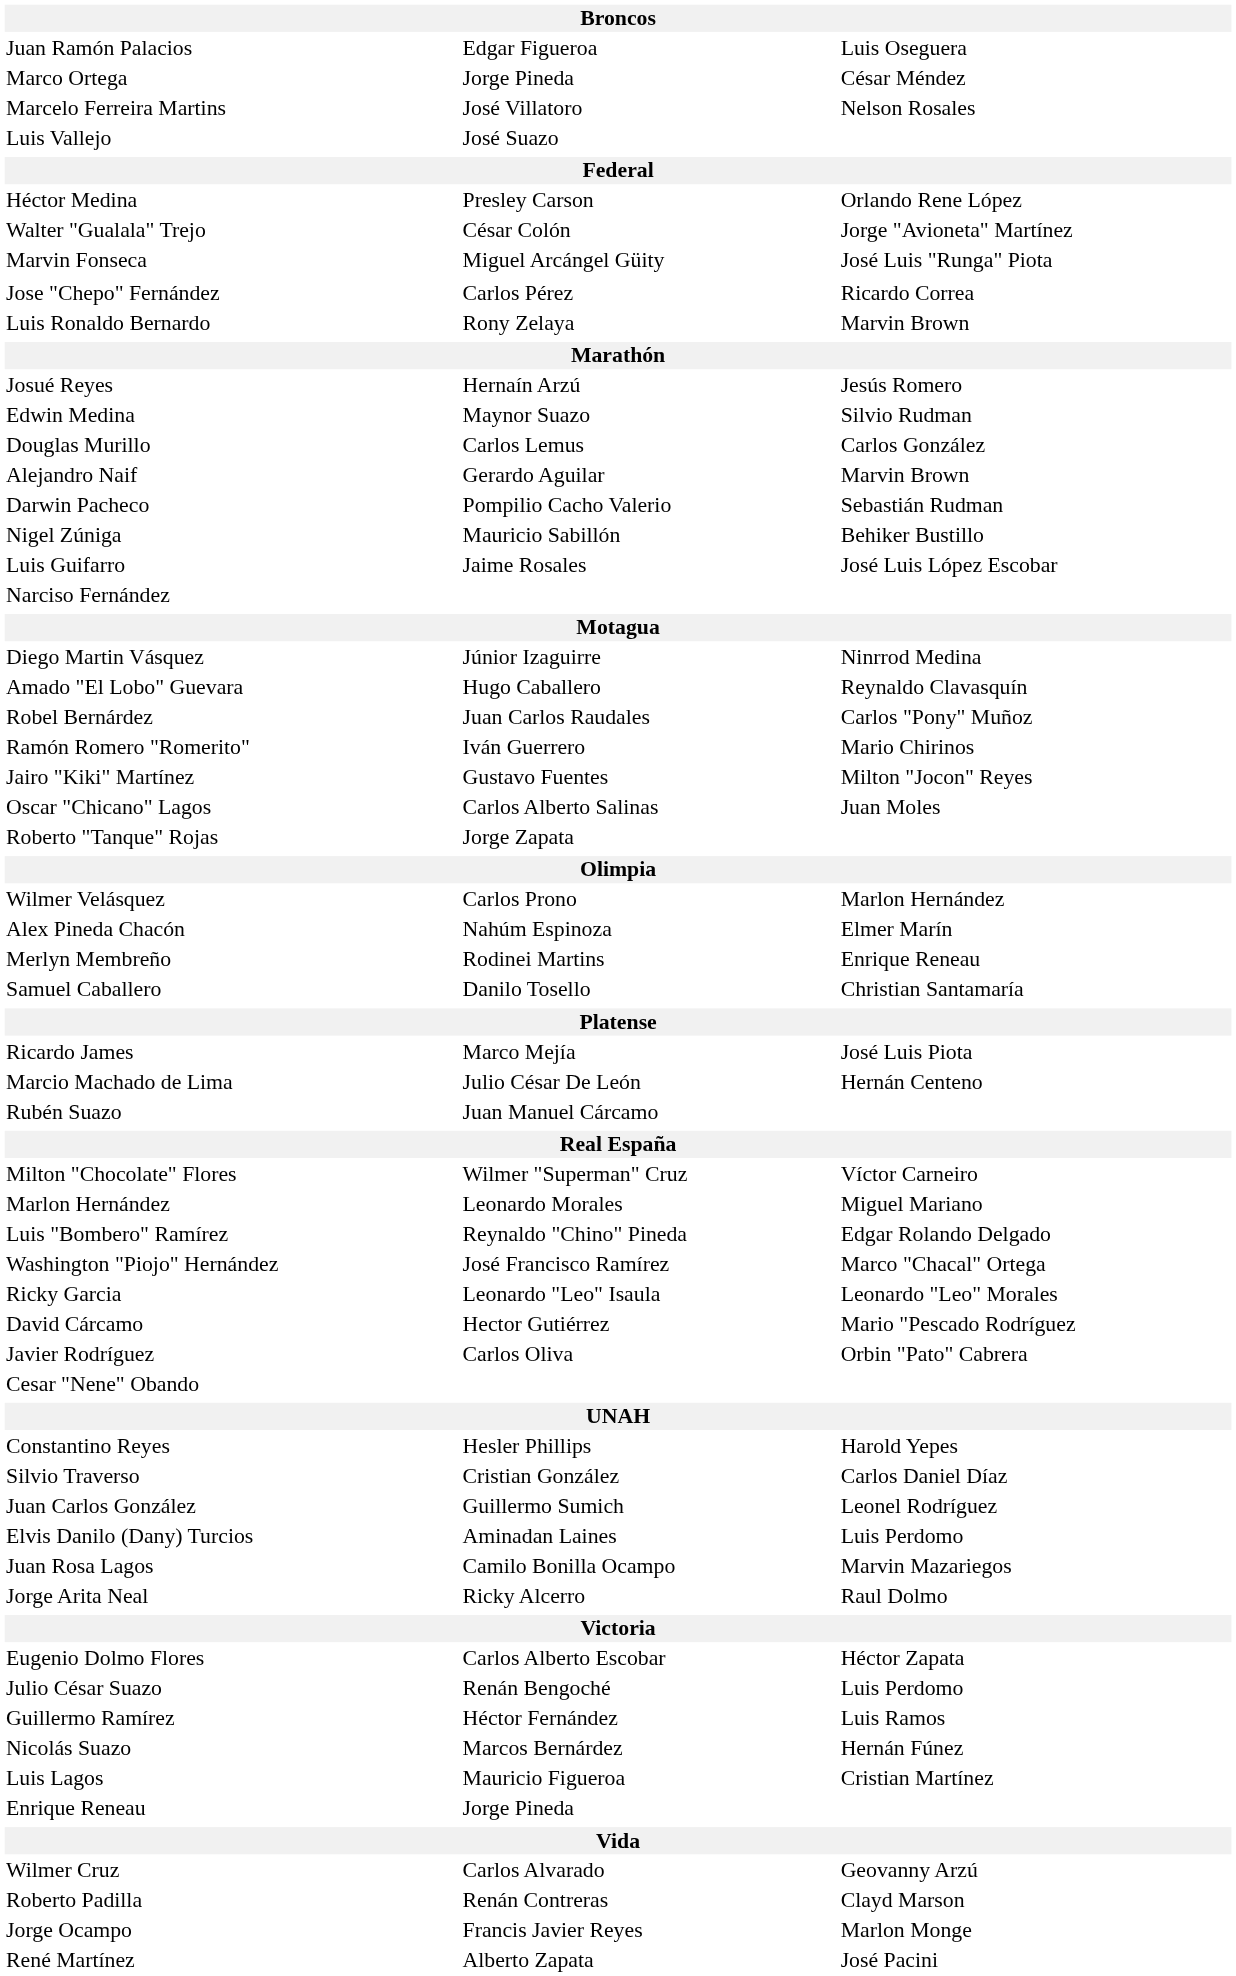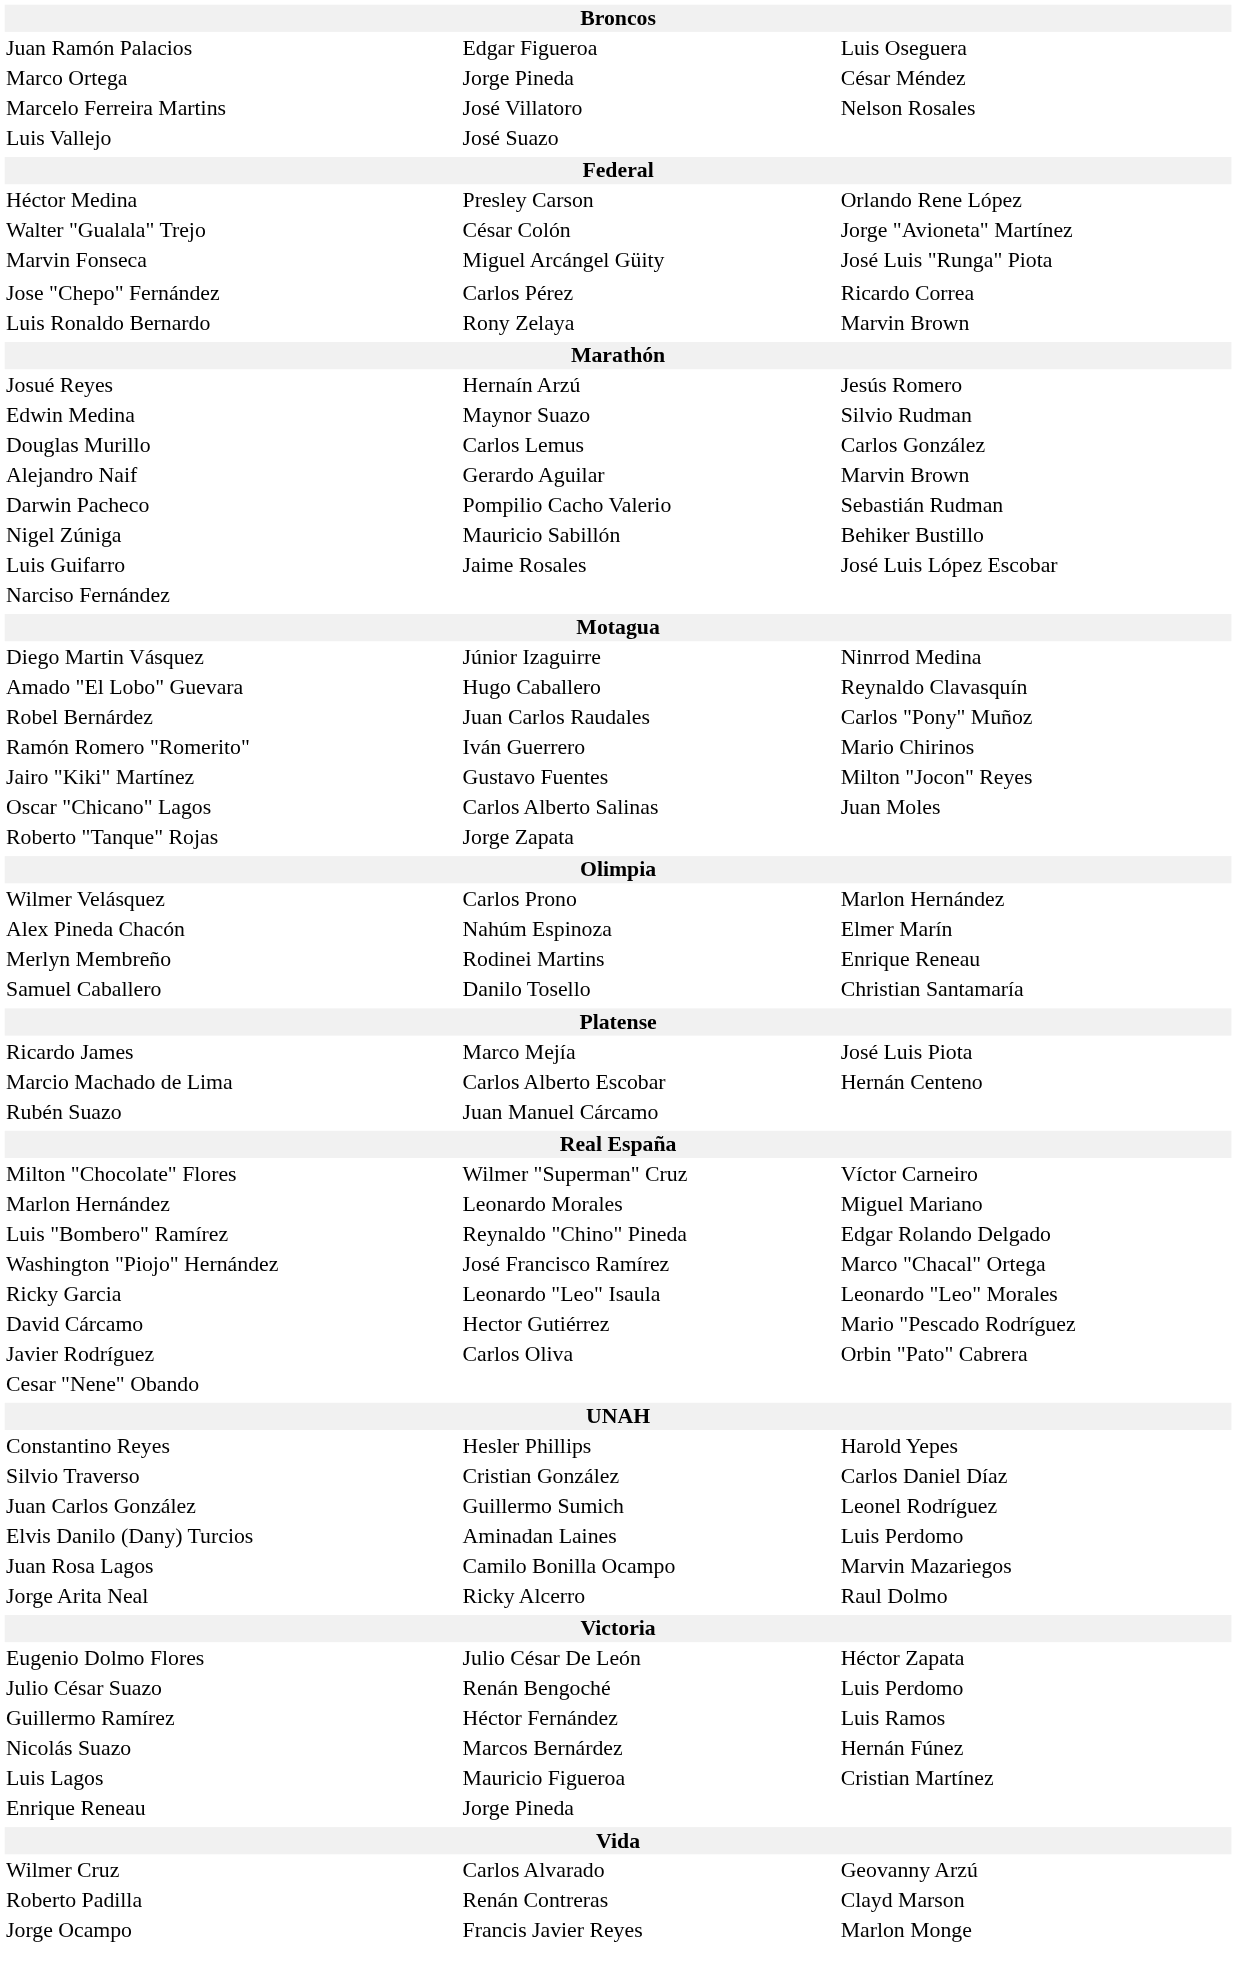 <table border="0">
 <tr bgcolor="f1f1f1">
 <th width="900" colspan="3">Broncos</th>
 </tr>
 <tr>
 <td> Juan Ramón Palacios</td>
 <td> Edgar Figueroa</td>
 <td> Luis Oseguera</td>
 </tr>
 <tr>
 <td> Marco Ortega</td>
 <td> Jorge Pineda</td>
 <td> César Méndez</td>
 </tr>
 <tr>
 <td> Marcelo Ferreira Martins</td>
 <td> José Villatoro</td>
 <td> Nelson Rosales</td>
 </tr>
 <tr>
 <td> Luis Vallejo</td>
 <td> José Suazo</td>
 </tr>
 <tr>
 </tr>
 <tr bgcolor="f1f1f1">
 <th colspan="3">Federal</th>
 </tr>
 <tr>
 <td> Héctor Medina</td>
 <td> Presley Carson</td>
 <td> Orlando Rene López</td>
 </tr>
 <tr>
 <td> Walter "Gualala" Trejo</td>
 <td> César Colón</td>
 <td> Jorge "Avioneta" Martínez</td>
 </tr>
 <tr>
 <td> Marvin Fonseca</td>
 <td> Miguel Arcángel Güity</td>
 <td> José Luis "Runga" Piota</td>
 </tr>
 <tr>
 </tr>
 <tr>
 <td> Jose "Chepo" Fernández</td>
 <td> Carlos Pérez</td>
 <td> Ricardo Correa</td>
 </tr>
 <tr>
 <td> Luis Ronaldo Bernardo</td>
 <td> Rony Zelaya</td>
 <td> Marvin Brown</td>
 </tr>
 <tr>
 </tr>
 <tr bgcolor="f1f1f1">
 <th colspan="3">Marathón</th>
 </tr>
 <tr>
 <td> Josué Reyes</td>
 <td> Hernaín Arzú</td>
 <td> Jesús Romero</td>
 </tr>
 <tr>
 <td> Edwin Medina</td>
 <td> Maynor Suazo</td>
 <td> Silvio Rudman</td>
 </tr>
 <tr>
 <td> Douglas Murillo</td>
 <td> Carlos Lemus</td>
 <td> Carlos González</td>
 </tr>
 <tr>
 <td> Alejandro Naif</td>
 <td> Gerardo Aguilar</td>
 <td> Marvin Brown</td>
 </tr>
 <tr>
 <td> Darwin Pacheco</td>
 <td> Pompilio Cacho Valerio</td>
 <td> Sebastián Rudman</td>
 </tr>
 <tr>
 <td> Nigel Zúniga</td>
 <td> Mauricio Sabillón</td>
 <td> Behiker Bustillo</td>
 </tr>
 <tr>
 <td> Luis Guifarro</td>
 <td> Jaime Rosales</td>
 <td> José Luis López Escobar</td>
 </tr>
 <tr>
 <td> Narciso Fernández</td>
 </tr>
 <tr>
 </tr>
 <tr bgcolor="f1f1f1">
 <th colspan="3">Motagua</th>
 </tr>
 <tr>
 <td> Diego Martin Vásquez</td>
 <td> Júnior Izaguirre</td>
 <td> Ninrrod Medina</td>
 </tr>
 <tr>
 <td> Amado "El Lobo" Guevara</td>
 <td> Hugo Caballero</td>
 <td> Reynaldo Clavasquín</td>
 </tr>
 <tr>
 <td> Robel Bernárdez</td>
 <td> Juan Carlos Raudales</td>
 <td> Carlos "Pony" Muñoz</td>
 </tr>
 <tr>
 <td> Ramón Romero "Romerito"</td>
 <td> Iván Guerrero</td>
 <td> Mario Chirinos</td>
 </tr>
 <tr>
 <td> Jairo "Kiki" Martínez</td>
 <td> Gustavo Fuentes</td>
 <td> Milton "Jocon" Reyes</td>
 </tr>
 <tr>
 <td> Oscar "Chicano" Lagos</td>
 <td> Carlos Alberto Salinas</td>
 <td> Juan Moles</td>
 </tr>
 <tr>
 <td> Roberto "Tanque" Rojas</td>
 <td> Jorge Zapata</td>
 </tr>
 <tr>
 </tr>
 <tr bgcolor="f1f1f1">
 <th colspan="3">Olimpia</th>
 </tr>
 <tr>
 <td> Wilmer Velásquez</td>
 <td> Carlos Prono</td>
 <td> Marlon Hernández</td>
 </tr>
 <tr>
 <td> Alex Pineda Chacón</td>
 <td> Nahúm Espinoza</td>
 <td> Elmer Marín</td>
 </tr>
 <tr>
 <td> Merlyn Membreño</td>
 <td> Rodinei Martins</td>
 <td> Enrique Reneau</td>
 </tr>
 <tr>
 <td> Samuel Caballero</td>
 <td> Danilo Tosello</td>
 <td> Christian Santamaría</td>
 </tr>
 <tr>
 </tr>
 <tr bgcolor="f1f1f1">
 <th colspan="3">Platense</th>
 </tr>
 <tr>
 <td> Ricardo James</td>
 <td> Marco Mejía</td>
 <td> José Luis Piota</td>
 </tr>
 <tr>
 <td> Marcio Machado de Lima</td>
-<td> Julio César De León</td>
+<td> Carlos Alberto Escobar</td>
 <td> Hernán Centeno</td>
 </tr>
 <tr>
 <td> Rubén Suazo</td>
 <td> Juan Manuel Cárcamo</td>
 </tr>
 <tr>
 </tr>
 <tr bgcolor="f1f1f1">
 <th colspan="3">Real España</th>
 </tr>
 <tr>
 <td> Milton "Chocolate" Flores</td>
 <td> Wilmer "Superman" Cruz</td>
 <td> Víctor Carneiro</td>
 </tr>
 <tr>
 <td> Marlon Hernández</td>
 <td> Leonardo Morales</td>
 <td> Miguel Mariano</td>
 </tr>
 <tr>
 <td> Luis "Bombero" Ramírez</td>
 <td> Reynaldo "Chino" Pineda</td>
 <td> Edgar Rolando Delgado</td>
 </tr>
 <tr>
 <td> Washington "Piojo" Hernández</td>
 <td> José Francisco Ramírez</td>
 <td> Marco "Chacal" Ortega</td>
 </tr>
 <tr>
 <td> Ricky Garcia</td>
 <td> Leonardo "Leo" Isaula</td>
 <td> Leonardo "Leo" Morales</td>
 </tr>
 <tr>
 <td> David Cárcamo</td>
 <td> Hector Gutiérrez</td>
 <td> Mario "Pescado Rodríguez</td>
 </tr>
 <tr>
 <td> Javier Rodríguez</td>
 <td> Carlos Oliva</td>
 <td> Orbin "Pato" Cabrera</td>
 </tr>
 <tr>
 <td> Cesar "Nene" Obando</td>
 </tr>
 <tr>
 </tr>
 <tr bgcolor="f1f1f1">
 <th colspan="3">UNAH</th>
 </tr>
 <tr>
 <td> Constantino Reyes</td>
 <td> Hesler Phillips</td>
 <td> Harold Yepes</td>
 </tr>
 <tr>
 <td> Silvio Traverso</td>
 <td> Cristian González</td>
 <td> Carlos Daniel Díaz</td>
 </tr>
 <tr>
 <td> Juan Carlos González</td>
 <td> Guillermo Sumich</td>
 <td> Leonel Rodríguez</td>
 </tr>
 <tr>
 <td> Elvis Danilo (Dany) Turcios</td>
 <td> Aminadan Laines</td>
 <td> Luis Perdomo</td>
 </tr>
 <tr>
 <td> Juan Rosa Lagos</td>
 <td> Camilo Bonilla Ocampo</td>
 <td> Marvin Mazariegos</td>
 </tr>
 <tr>
 <td> Jorge Arita Neal</td>
 <td> Ricky Alcerro</td>
 <td> Raul Dolmo</td>
 </tr>
 <tr>
 </tr>
 <tr bgcolor="f1f1f1">
 <th colspan="3">Victoria</th>
 </tr>
 <tr>
 <td> Eugenio Dolmo Flores</td>
-<td> Carlos Alberto Escobar</td>
+<td> Julio César De León</td>
 <td> Héctor Zapata</td>
 </tr>
 <tr>
 <td> Julio César Suazo</td>
 <td> Renán Bengoché</td>
 <td> Luis Perdomo</td>
 </tr>
 <tr>
 <td> Guillermo Ramírez</td>
 <td> Héctor Fernández</td>
 <td> Luis Ramos</td>
 </tr>
 <tr>
 <td> Nicolás Suazo</td>
 <td> Marcos Bernárdez</td>
 <td> Hernán Fúnez</td>
 </tr>
 <tr>
 <td> Luis Lagos</td>
 <td> Mauricio Figueroa</td>
 <td> Cristian Martínez</td>
 </tr>
 <tr>
 <td> Enrique Reneau</td>
 <td> Jorge Pineda</td>
 </tr>
 <tr>
 </tr>
 <tr bgcolor="f1f1f1">
 <th colspan="3">Vida</th>
 </tr>
 <tr>
 <td> Wilmer Cruz</td>
 <td> Carlos Alvarado</td>
 <td> Geovanny Arzú</td>
 </tr>
 <tr>
 <td> Roberto Padilla</td>
 <td> Renán Contreras</td>
 <td> Clayd Marson</td>
 </tr>
 <tr>
 <td> Jorge Ocampo</td>
 <td> Francis Javier Reyes</td>
 <td> Marlon Monge</td>
 </tr>
-<tr>
-<td> René Martínez</td>
-<td> Alberto Zapata</td>
-<td> José Pacini</td>
-<td></td>
-</tr>
 </table>
